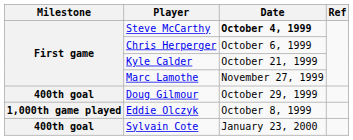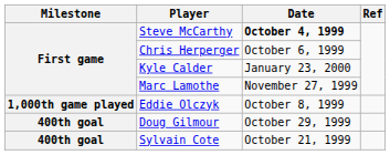 <table class="wikitable">
 <tr>
 <th scope="col">Milestone</th>
 <th scope="col">Player</th>
 <th scope="col">Date</th>
 <th scope="col">Ref</th>
 </tr>
 <tr>
 <th rowspan=4>First game</th>
 <td><a href='#'>Steve McCarthy</a></td>
 <td><strong>October 4, 1999</strong></td>
 <td rowspan=4></td>
 </tr>
 <tr>
 <td><a href='#'>Chris Herperger</a></td>
 <td>October 6, 1999</td>
 </tr>
 <tr>
 <td><a href='#'>Kyle Calder</a></td>
-<td>October 21, 1999</td>
+<td>January 23, 2000</td>
 </tr>
 <tr>
 <td><a href='#'>Marc Lamothe</a></td>
 <td>November 27, 1999</td>
-</tr>
-<tr>
-<th>400th goal</th>
-<td><a href='#'>Doug Gilmour</a></td>
-<td>October 29, 1999</td>
-<td></td>
 </tr>
 <tr>
 <th>1,000th game played</th>
 <td><a href='#'>Eddie Olczyk</a></td>
 <td>October 8, 1999</td>
 <td></td>
 </tr>
 <tr>
 <th>400th goal</th>
+<td><a href='#'>Doug Gilmour</a></td>
+<td>October 29, 1999</td>
+<td></td>
+</tr>
+<tr>
+<th>400th goal</th>
 <td><a href='#'>Sylvain Cote</a></td>
-<td>January 23, 2000</td>
+<td>October 21, 1999</td>
 <td></td>
 </tr>
 </table>
